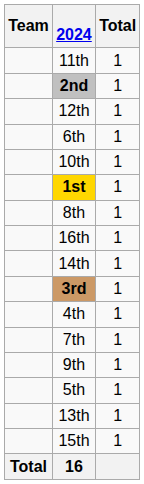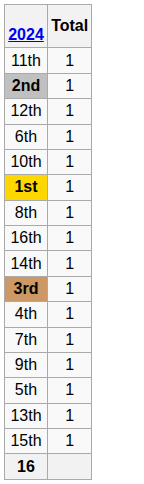 <table class="wikitable" style="text-align:center">
 <tr>
-<th>Team</th>
 <th><br><a href='#'>2024</a></th>
 <th>Total</th>
 </tr>
 <tr>
-<td align=left></td>
 <td>11th</td>
 <td>1</td>
 </tr>
 <tr>
-<td align=left></td>
 <td bgcolor=silver><strong>2nd</strong></td>
 <td>1</td>
 </tr>
 <tr>
-<td align=left></td>
 <td>12th</td>
 <td>1</td>
 </tr>
 <tr>
-<td align=left></td>
 <td>6th</td>
 <td>1</td>
 </tr>
 <tr>
-<td align=left></td>
 <td>10th</td>
 <td>1</td>
 </tr>
 <tr>
-<td align=left></td>
 <td bgcolor=gold><strong>1st</strong></td>
 <td>1</td>
 </tr>
 <tr>
-<td align=left></td>
 <td>8th</td>
 <td>1</td>
 </tr>
 <tr>
-<td align=left></td>
 <td>16th</td>
 <td>1</td>
 </tr>
 <tr>
-<td align=left></td>
 <td>14th</td>
 <td>1</td>
 </tr>
 <tr>
-<td align=left></td>
 <td bgcolor=cc9966><strong>3rd</strong></td>
 <td>1</td>
 </tr>
 <tr>
-<td align=left></td>
 <td>4th</td>
 <td>1</td>
 </tr>
 <tr>
-<td align=left></td>
 <td>7th</td>
 <td>1</td>
 </tr>
 <tr>
-<td align=left></td>
 <td>9th</td>
 <td>1</td>
 </tr>
 <tr>
-<td align=left></td>
 <td>5th</td>
 <td>1</td>
 </tr>
 <tr>
-<td align=left></td>
 <td>13th</td>
 <td>1</td>
 </tr>
 <tr>
-<td align=left></td>
 <td>15th</td>
 <td>1</td>
 </tr>
 <tr>
-<th>Total</th>
 <th>16</th>
 <th></th>
 </tr>
 </table>
